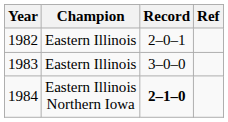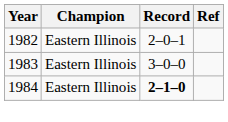 <table class="wikitable" style="text-align:center;" cellspacing="2">
 <tr>
 <th>Year</th>
 <th>Champion</th>
 <th>Record</th>
 <th>Ref</th>
 </tr>
 <tr>
 <td>1982</td>
 <td>Eastern Illinois</td>
 <td>2–0–1</td>
 <td></td>
 </tr>
 <tr>
 <td>1983</td>
 <td>Eastern Illinois</td>
 <td>3–0–0</td>
 <td></td>
 </tr>
 <tr>
 <td>1984</td>
-<td>Eastern Illinois<br>Northern Iowa</td>
+<td>Eastern Illinois</td>
 <td><strong>2–1–0</strong></td>
 <td></td>
 </tr>
 </table>
